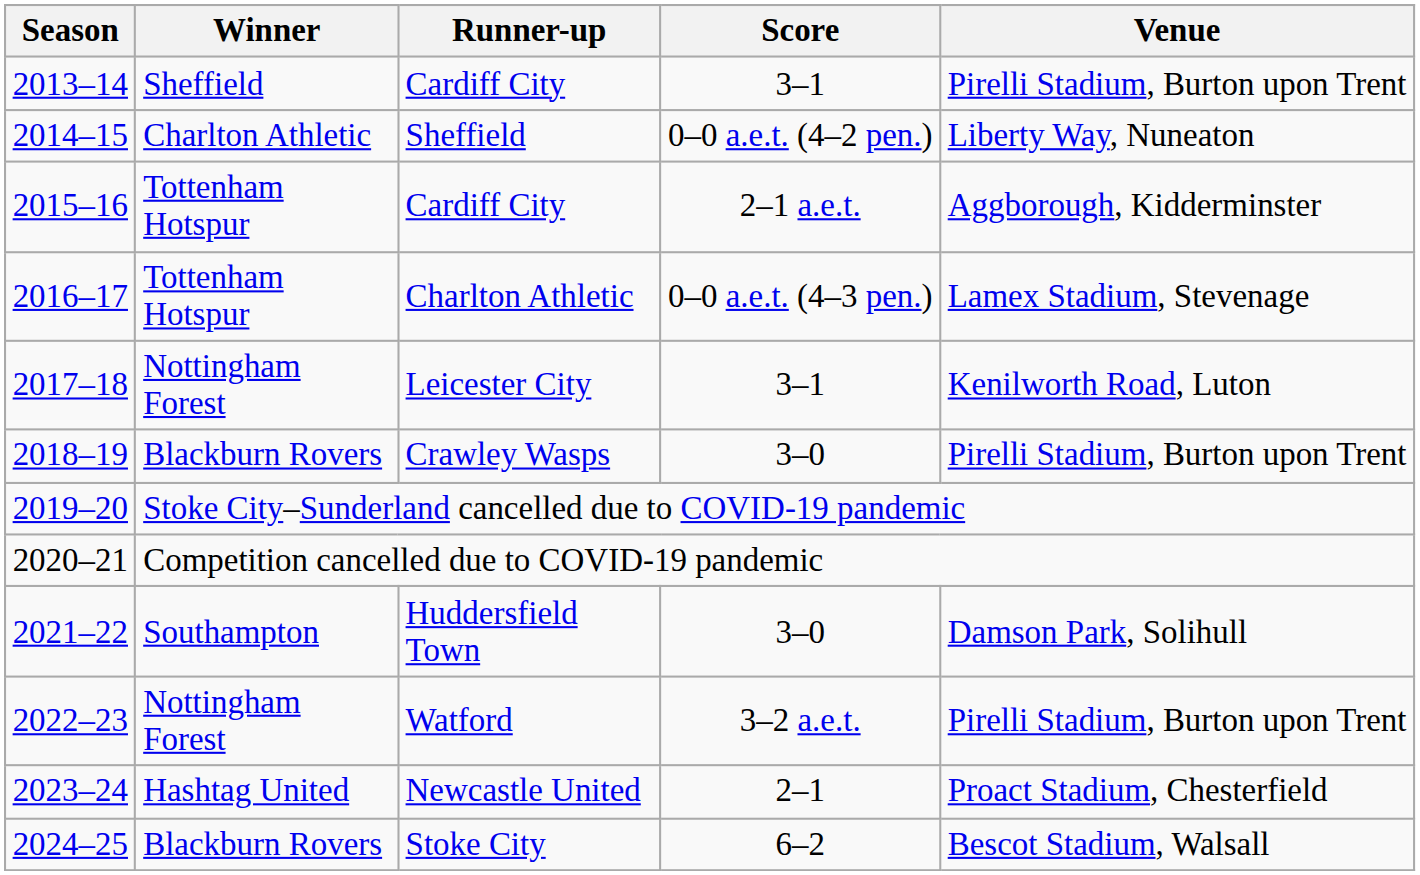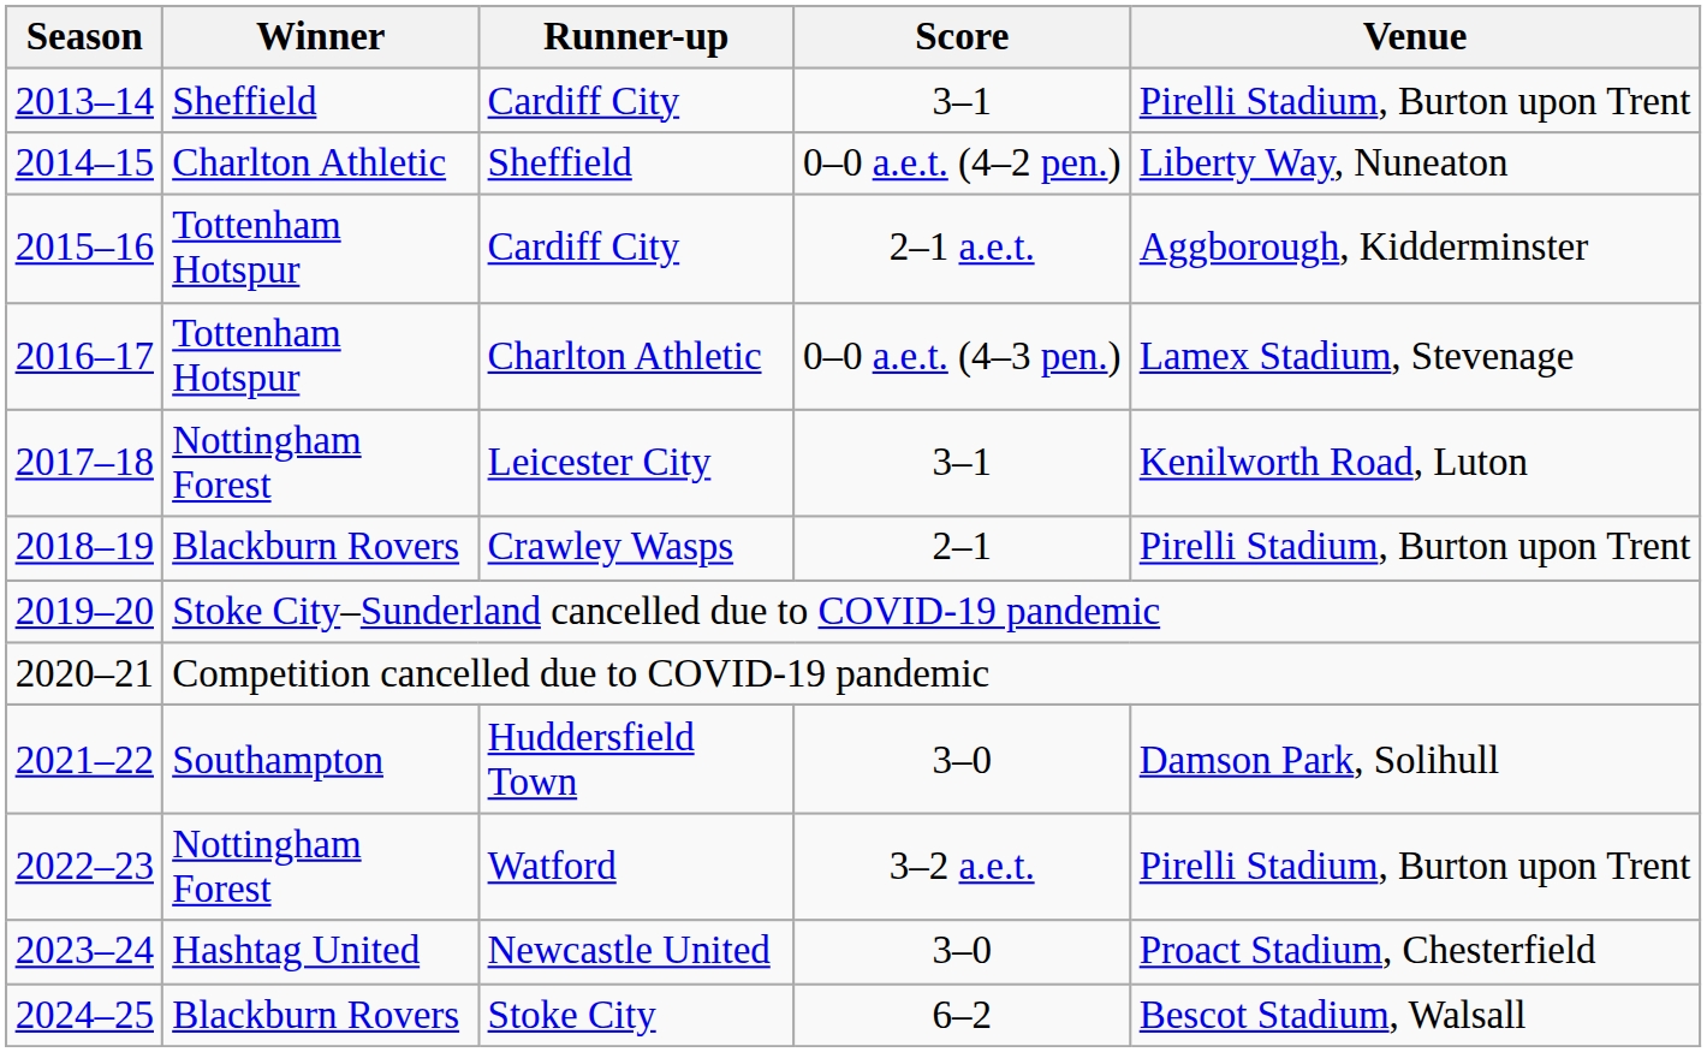 <table class="wikitable sortable">
 <tr>
 <th>Season</th>
 <th style="width: 120px;">Winner</th>
 <th style="width: 120px;">Runner-up</th>
 <th>Score</th>
 <th>Venue</th>
 </tr>
 <tr>
 <td><a href='#'>2013–14</a></td>
 <td><a href='#'>Sheffield</a></td>
 <td><a href='#'>Cardiff City</a></td>
 <td align="center">3–1</td>
 <td><a href='#'>Pirelli Stadium</a>, Burton upon Trent</td>
 </tr>
 <tr>
 <td><a href='#'>2014–15</a></td>
 <td><a href='#'>Charlton Athletic</a></td>
 <td><a href='#'>Sheffield</a></td>
 <td align="center">0–0 <a href='#'>a.e.t.</a> (4–2 <a href='#'>pen.</a>)</td>
 <td><a href='#'>Liberty Way</a>, Nuneaton</td>
 </tr>
 <tr>
 <td><a href='#'>2015–16</a></td>
 <td><a href='#'>Tottenham Hotspur</a></td>
 <td><a href='#'>Cardiff City</a></td>
 <td align="center">2–1 <a href='#'>a.e.t.</a></td>
 <td><a href='#'>Aggborough</a>, Kidderminster</td>
 </tr>
 <tr>
 <td><a href='#'>2016–17</a></td>
 <td><a href='#'>Tottenham Hotspur</a></td>
 <td><a href='#'>Charlton Athletic</a></td>
 <td align="center">0–0 <a href='#'>a.e.t.</a> (4–3 <a href='#'>pen.</a>)</td>
 <td><a href='#'>Lamex Stadium</a>, Stevenage</td>
 </tr>
 <tr>
 <td><a href='#'>2017–18</a></td>
 <td><a href='#'>Nottingham Forest</a></td>
 <td><a href='#'>Leicester City</a></td>
 <td align="center">3–1</td>
 <td><a href='#'>Kenilworth Road</a>, Luton</td>
 </tr>
 <tr>
 <td><a href='#'>2018–19</a></td>
 <td><a href='#'>Blackburn Rovers</a></td>
 <td><a href='#'>Crawley Wasps</a></td>
-<td align="center">3–0</td>
+<td align="center">2–1</td>
 <td><a href='#'>Pirelli Stadium</a>, Burton upon Trent</td>
 </tr>
 <tr>
 <td><a href='#'>2019–20</a></td>
 <td colspan="4"><a href='#'>Stoke City</a>–<a href='#'>Sunderland</a> cancelled due to <a href='#'>COVID-19 pandemic</a></td>
 </tr>
 <tr>
 <td>2020–21</td>
 <td colspan="4">Competition cancelled due to COVID-19 pandemic</td>
 </tr>
 <tr>
 <td><a href='#'>2021–22</a></td>
 <td><a href='#'>Southampton</a></td>
 <td><a href='#'> Huddersfield Town</a></td>
 <td align="center">3–0</td>
 <td><a href='#'>Damson Park</a>, Solihull</td>
 </tr>
 <tr>
 <td><a href='#'>2022–23</a></td>
 <td><a href='#'>Nottingham Forest</a></td>
 <td><a href='#'>Watford</a></td>
 <td align="center">3–2 <a href='#'>a.e.t.</a></td>
 <td><a href='#'>Pirelli Stadium</a>, Burton upon Trent</td>
 </tr>
 <tr>
 <td><a href='#'>2023–24</a></td>
 <td><a href='#'>Hashtag United</a></td>
 <td><a href='#'>Newcastle United</a></td>
-<td align="center">2–1</td>
+<td align="center">3–0</td>
 <td><a href='#'>Proact Stadium</a>, Chesterfield</td>
 </tr>
 <tr>
 <td><a href='#'>2024–25</a></td>
 <td><a href='#'>Blackburn Rovers</a></td>
 <td><a href='#'>Stoke City</a></td>
 <td align="center">6–2</td>
 <td><a href='#'>Bescot Stadium</a>, Walsall</td>
 </tr>
 </table>
